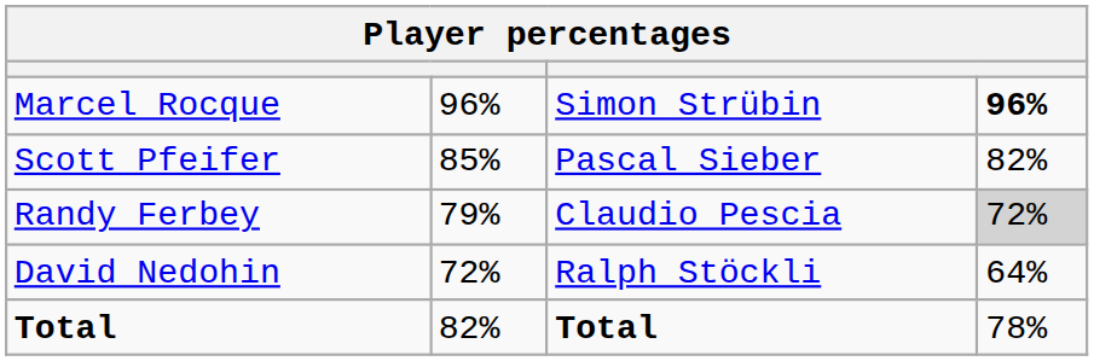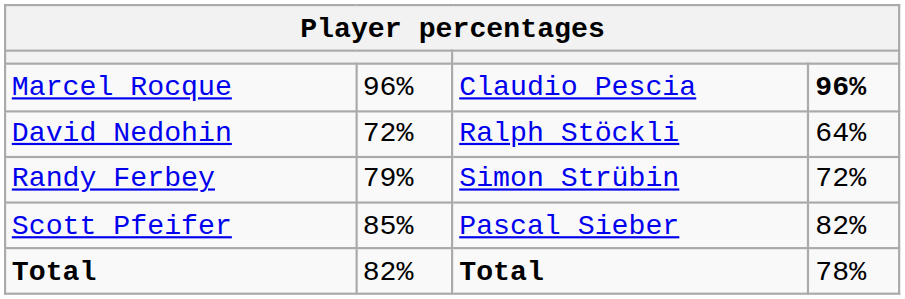 <table class="wikitable">
 <tr>
 <th colspan=4 width=400>Player percentages</th>
 </tr>
 <tr>
 <th colspan=2 width=200></th>
 <th colspan=2 width=200></th>
 </tr>
 <tr>
 <td><a href='#'>Marcel Rocque</a></td>
 <td>96%</td>
+<td><a href='#'>Claudio Pescia</a></td>
+<td><strong>96%</strong></td>
+</tr>
+<tr>
+<td><a href='#'>David Nedohin</a></td>
+<td>72%</td>
+<td><a href='#'>Ralph Stöckli</a></td>
+<td>64%</td>
+</tr>
+<tr>
+<td><a href='#'>Randy Ferbey</a></td>
+<td>79%</td>
 <td><a href='#'>Simon Strübin</a></td>
-<td><strong>96%</strong></td>
+<td>72%</td>
 </tr>
 <tr>
 <td><a href='#'>Scott Pfeifer</a></td>
 <td>85%</td>
 <td><a href='#'>Pascal Sieber</a></td>
 <td>82%</td>
 </tr>
 <tr>
-<td><a href='#'>Randy Ferbey</a></td>
-<td>79%</td>
-<td><a href='#'>Claudio Pescia</a></td>
-<td style="background: lightgrey;">72%</td>
-</tr>
-<tr>
-<td><a href='#'>David Nedohin</a></td>
-<td>72%</td>
-<td><a href='#'>Ralph Stöckli</a></td>
-<td>64%</td>
-</tr>
-<tr>
 <td><strong>Total</strong></td>
 <td>82%</td>
 <td><strong>Total</strong></td>
 <td>78%</td>
 </tr>
 </table>
